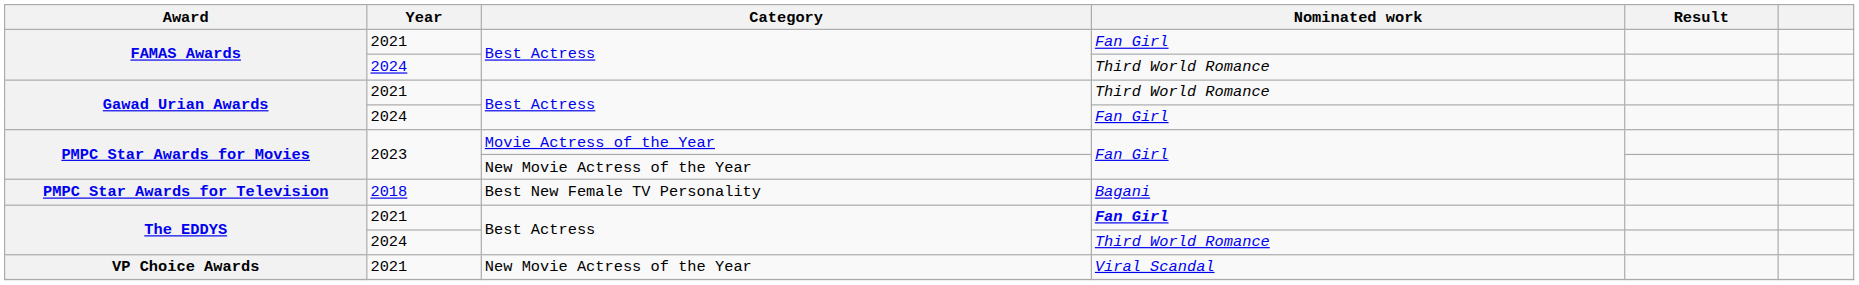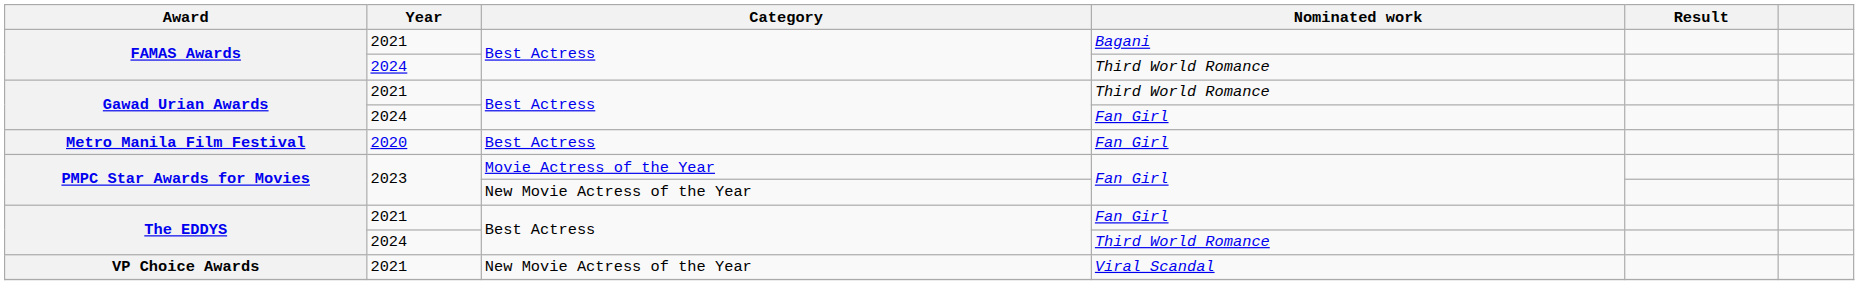 <table class="wikitable sortable plainrowheaders" style="width:99%;">
 <tr>
 <th scope="col" style="width:19%;">Award</th>
 <th scope="col" style="width:6%;">Year</th>
 <th scope="col" style="width:32%;">Category</th>
 <th scope="col" style="width:28%;">Nominated work</th>
 <th scope="col" style="width:8%;">Result</th>
 <th scope="col" style="width:4%;" class="unsortable"></th>
 </tr>
 <tr>
 <th scope="rowgroup" rowspan="2"><a href='#'>FAMAS Awards</a></th>
 <td>2021</td>
 <td rowspan="2"><a href='#'>Best Actress</a></td>
-<td><em><a href='#'>Fan Girl</a></em></td>
+<td><em><a href='#'>Bagani</a></em></td>
 <td></td>
 <td></td>
 </tr>
 <tr>
 <td><a href='#'>2024</a></td>
 <td><em>Third World Romance</em></td>
 <td></td>
 <td></td>
 </tr>
 <tr>
 <th scope="rowgroup" rowspan="2"><a href='#'>Gawad Urian Awards</a></th>
 <td>2021</td>
 <td rowspan="2"><a href='#'>Best Actress</a></td>
 <td><em>Third World Romance</em></td>
 <td></td>
 <td></td>
 </tr>
 <tr>
 <td>2024</td>
 <td><em><a href='#'>Fan Girl</a></em></td>
 <td></td>
 <td></td>
 </tr>
 <tr>
+<th scope="rowgroup"><a href='#'>Metro Manila Film Festival</a></th>
+<td><a href='#'>2020</a></td>
+<td><a href='#'>Best Actress</a></td>
+<td><em><a href='#'>Fan Girl</a></em></td>
+<td></td>
+<td></td>
+</tr>
+<tr>
 <th scope="rowgroup" rowspan="2"><a href='#'>PMPC Star Awards for Movies</a></th>
 <td rowspan="2">2023</td>
 <td><a href='#'>Movie Actress of the Year</a></td>
 <td rowspan="2"><em><a href='#'>Fan Girl</a></em></td>
 <td></td>
 <td></td>
 </tr>
 <tr>
 <td>New Movie Actress of the Year</td>
 <td></td>
 <td></td>
 </tr>
 <tr>
-<th scope="rowgroup"><a href='#'>PMPC Star Awards for Television</a></th>
-<td><a href='#'>2018</a></td>
-<td>Best New Female TV Personality</td>
-<td><em><a href='#'>Bagani</a></em></td>
-<td></td>
-<td></td>
-</tr>
-<tr>
 <th scope="rowgroup" rowspan="2"><a href='#'>The EDDYS</a></th>
 <td>2021</td>
 <td rowspan="2">Best Actress</td>
-<td><strong><em><a href='#'>Fan Girl</a></em></strong></td>
+<td><em><a href='#'>Fan Girl</a></em></td>
 <td></td>
 <td></td>
 </tr>
 <tr>
 <td>2024</td>
 <td><em><a href='#'>Third World Romance</a></em></td>
 <td></td>
 <td></td>
 </tr>
 <tr>
 <th scope="rowgroup">VP Choice Awards</th>
 <td>2021</td>
 <td>New Movie Actress of the Year</td>
 <td><em><a href='#'>Viral Scandal</a></em></td>
 <td></td>
 <td></td>
 </tr>
 <tr>
 </tr>
 </table>
